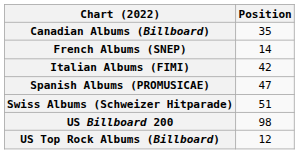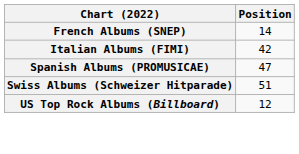 <table class="wikitable sortable plainrowheaders" style="text-align:center">
 <tr>
 <th scope="col">Chart (2022)</th>
 <th scope="col">Position</th>
-</tr>
-<tr>
-<th scope="row">Canadian Albums (<em>Billboard</em>)</th>
-<td>35</td>
 </tr>
 <tr>
 <th scope="row">French Albums (SNEP)</th>
 <td>14</td>
 </tr>
 <tr>
 <th scope="row">Italian Albums (FIMI)</th>
 <td>42</td>
 </tr>
 <tr>
 <th scope="row">Spanish Albums (PROMUSICAE)</th>
 <td>47</td>
 </tr>
 <tr>
 <th scope="row">Swiss Albums (Schweizer Hitparade)</th>
 <td>51</td>
 </tr>
 <tr>
-<th scope="row">US <em>Billboard</em> 200</th>
-<td>98</td>
-</tr>
-<tr>
 <th scope="row">US Top Rock Albums (<em>Billboard</em>)</th>
 <td>12</td>
 </tr>
 </table>
